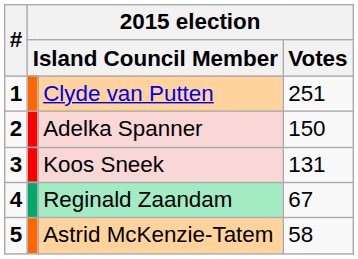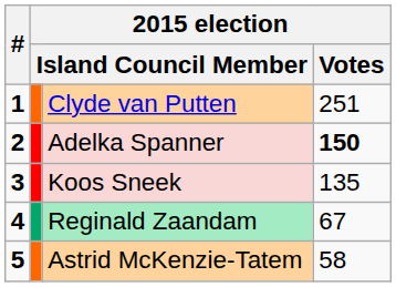 <table class="wikitable">
 <tr>
 <th rowspan="2">#</th>
 <th colspan="3">2015 election</th>
 </tr>
 <tr>
 <th colspan="2">Island Council Member</th>
 <th>Votes</th>
 </tr>
 <tr>
 <td><strong>1</strong></td>
 <td style="color:inherit;background:#FF6600"></td>
 <td style="background:#FFD39B"><a href='#'>Clyde van Putten</a></td>
 <td>251</td>
 </tr>
 <tr>
 <td><strong>2</strong></td>
 <td style="color:inherit;background:#FF0000"></td>
 <td style="background:#F8D7D6;">Adelka Spanner</td>
-<td>150</td>
+<td><strong>150</strong></td>
 </tr>
 <tr>
 <td><strong>3</strong></td>
 <td style="color:inherit;background:#FF0000"></td>
 <td style="background:#F8D7D6;">Koos Sneek</td>
-<td>131</td>
+<td>135</td>
 </tr>
 <tr>
 <td><strong>4</strong></td>
 <td style="color:inherit;background:#00A86B"></td>
 <td style="background:#a3ebc3">Reginald Zaandam</td>
 <td>67</td>
 </tr>
 <tr>
 <td><strong>5</strong></td>
 <td style="color:inherit;background:#FF6600"></td>
 <td style="background:#FFD39B">Astrid McKenzie-Tatem</td>
 <td>58</td>
 </tr>
 </table>
